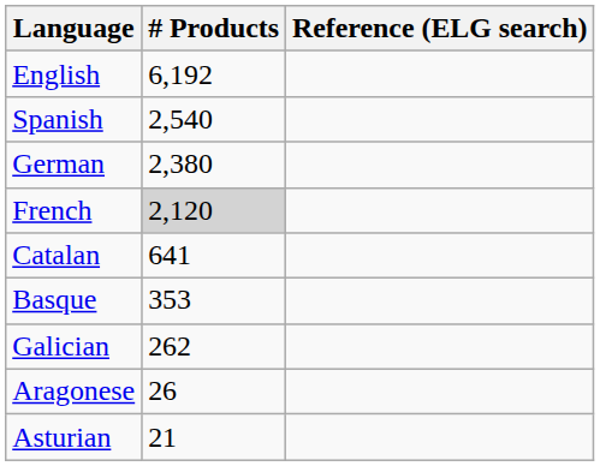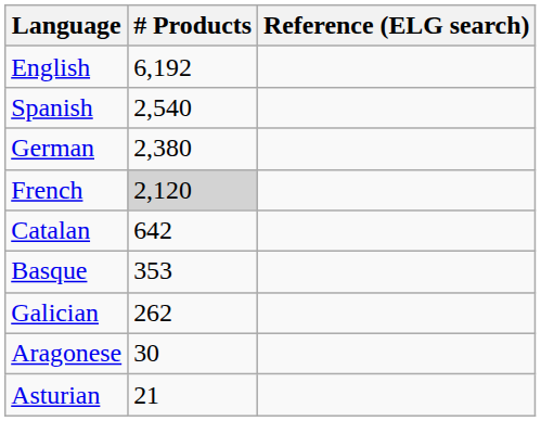 <table class="wikitable">
 <tr>
 <th>Language</th>
 <th># Products</th>
 <th>Reference (ELG search)</th>
 </tr>
 <tr>
 <td><a href='#'>English</a></td>
 <td>6,192</td>
 <td></td>
 </tr>
 <tr>
 <td><a href='#'>Spanish</a></td>
 <td>2,540</td>
 <td></td>
 </tr>
 <tr>
 <td><a href='#'>German</a></td>
 <td>2,380</td>
 <td></td>
 </tr>
 <tr>
 <td><a href='#'>French</a></td>
 <td style="background: lightgrey;">2,120</td>
 <td></td>
 </tr>
 <tr>
 <td><a href='#'>Catalan</a></td>
-<td>641</td>
+<td>642</td>
 <td></td>
 </tr>
 <tr>
 <td><a href='#'>Basque</a></td>
 <td>353</td>
 <td></td>
 </tr>
 <tr>
 <td><a href='#'>Galician</a></td>
 <td>262</td>
 <td></td>
 </tr>
 <tr>
 <td><a href='#'>Aragonese</a></td>
-<td>26</td>
+<td>30</td>
 <td></td>
 </tr>
 <tr>
 <td><a href='#'>Asturian</a></td>
 <td>21</td>
 <td></td>
 </tr>
 </table>
